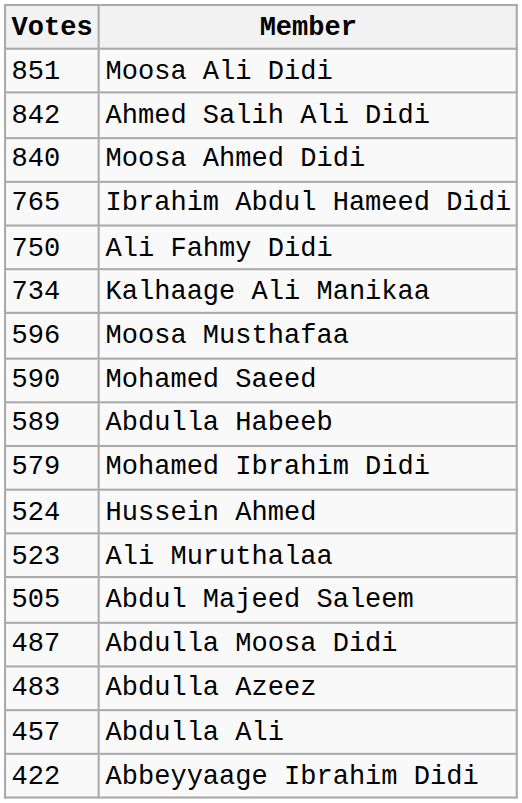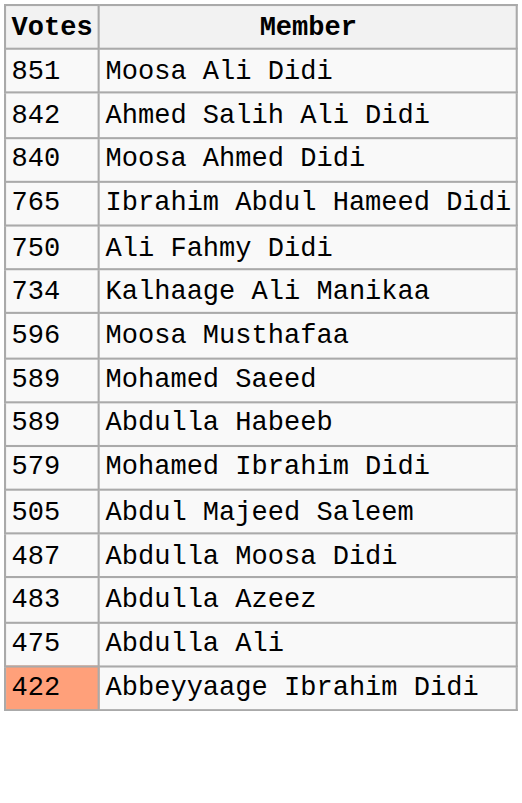 <table class="wikitable sortable">
 <tr>
 <th>Votes</th>
 <th>Member</th>
 </tr>
 <tr>
 <td>851</td>
 <td>Moosa Ali Didi</td>
 </tr>
 <tr>
 <td>842</td>
 <td>Ahmed Salih Ali Didi</td>
 </tr>
 <tr>
 <td>840</td>
 <td>Moosa Ahmed Didi</td>
 </tr>
 <tr>
 <td>765</td>
 <td>Ibrahim Abdul Hameed Didi</td>
 </tr>
 <tr>
 <td>750</td>
 <td>Ali Fahmy Didi</td>
 </tr>
 <tr>
 <td>734</td>
 <td>Kalhaage Ali Manikaa</td>
 </tr>
 <tr>
 <td>596</td>
 <td>Moosa Musthafaa</td>
 </tr>
 <tr>
-<td>590</td>
+<td>589</td>
 <td>Mohamed Saeed</td>
 </tr>
 <tr>
 <td>589</td>
 <td>Abdulla Habeeb</td>
 </tr>
 <tr>
 <td>579</td>
 <td>Mohamed Ibrahim Didi</td>
-</tr>
-<tr>
-<td>524</td>
-<td>Hussein Ahmed</td>
-</tr>
-<tr>
-<td>523</td>
-<td>Ali Muruthalaa</td>
 </tr>
 <tr>
 <td>505</td>
 <td>Abdul Majeed Saleem</td>
 </tr>
 <tr>
 <td>487</td>
 <td>Abdulla Moosa Didi</td>
 </tr>
 <tr>
 <td>483</td>
 <td>Abdulla Azeez</td>
 </tr>
 <tr>
-<td>457</td>
+<td>475</td>
 <td>Abdulla Ali</td>
 </tr>
 <tr>
-<td>422</td>
+<td style="background: lightsalmon;">422</td>
 <td>Abbeyyaage Ibrahim Didi</td>
 </tr>
 </table>
